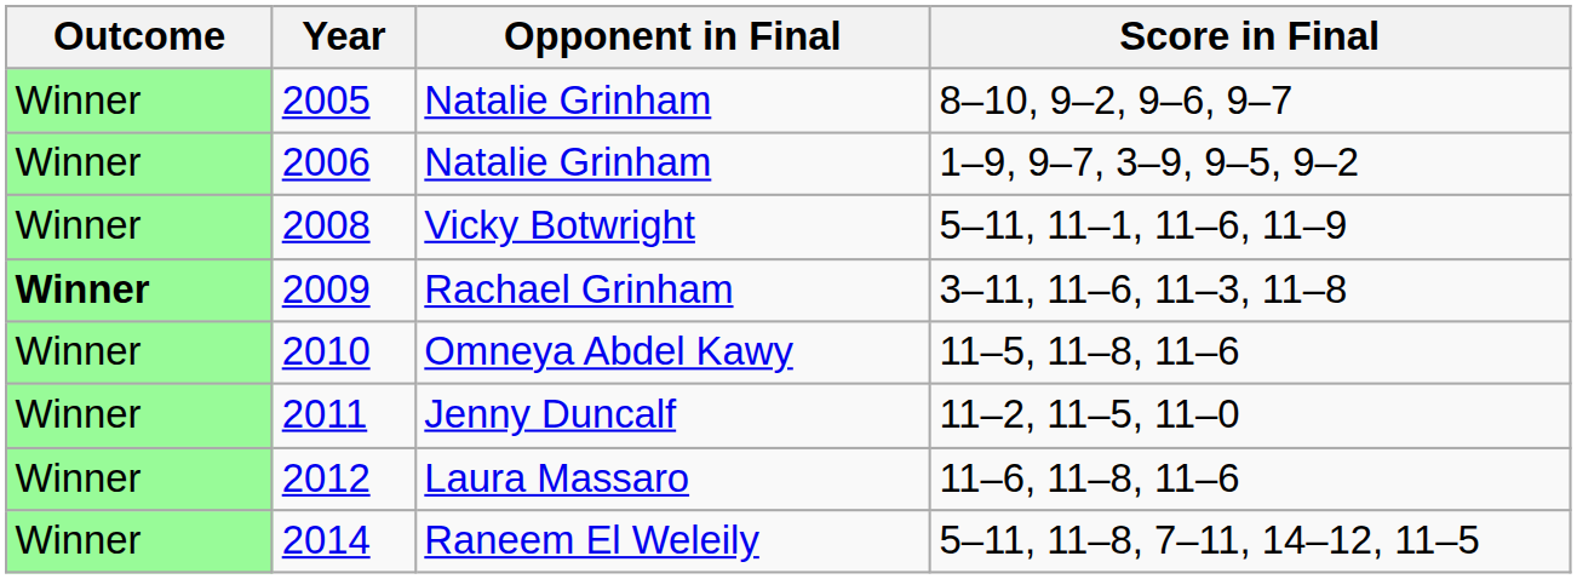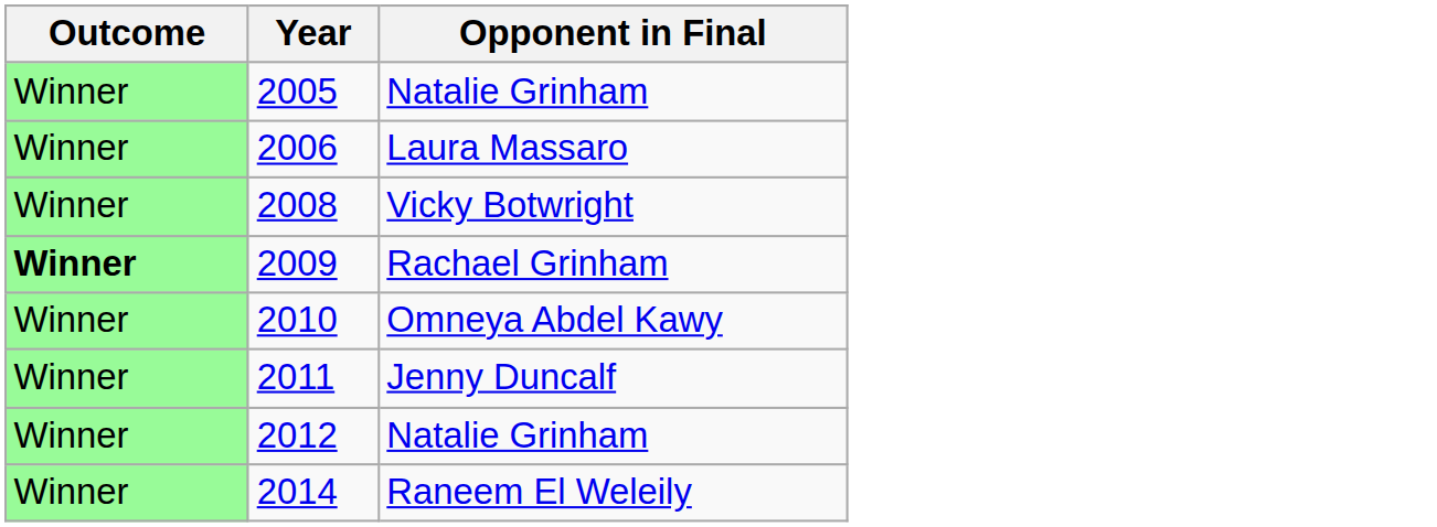 <table class="sortable wikitable">
 <tr>
 <th width="100">Outcome</th>
 <th width="50">Year</th>
 <th width="200">Opponent in Final</th>
-<th width="250">Score in Final</th>
 </tr>
 <tr>
 <td bgcolor="98FB98">Winner</td>
 <td><a href='#'>2005</a></td>
 <td> <a href='#'>Natalie Grinham</a></td>
-<td>8–10, 9–2, 9–6, 9–7</td>
 </tr>
 <tr>
 <td bgcolor="98FB98">Winner</td>
 <td><a href='#'>2006</a></td>
-<td> <a href='#'>Natalie Grinham</a></td>
-<td>1–9, 9–7, 3–9, 9–5, 9–2</td>
+<td> <a href='#'>Laura Massaro</a></td>
 </tr>
 <tr>
 <td bgcolor="98FB98">Winner</td>
 <td><a href='#'>2008</a></td>
 <td> <a href='#'>Vicky Botwright</a></td>
-<td>5–11, 11–1, 11–6, 11–9</td>
 </tr>
 <tr>
 <td bgcolor="98FB98"><strong>Winner</strong></td>
 <td><a href='#'>2009</a></td>
 <td> <a href='#'>Rachael Grinham</a></td>
-<td>3–11, 11–6, 11–3, 11–8</td>
 </tr>
 <tr>
 <td bgcolor="98FB98">Winner</td>
 <td><a href='#'>2010</a></td>
 <td> <a href='#'>Omneya Abdel Kawy</a></td>
-<td>11–5, 11–8, 11–6</td>
 </tr>
 <tr>
 <td bgcolor="98FB98">Winner</td>
 <td><a href='#'>2011</a></td>
 <td> <a href='#'>Jenny Duncalf</a></td>
-<td>11–2, 11–5, 11–0</td>
 </tr>
 <tr>
 <td bgcolor="98FB98">Winner</td>
 <td><a href='#'>2012</a></td>
-<td> <a href='#'>Laura Massaro</a></td>
-<td>11–6, 11–8, 11–6</td>
+<td> <a href='#'>Natalie Grinham</a></td>
 </tr>
 <tr>
 <td bgcolor="98FB98">Winner</td>
 <td><a href='#'>2014</a></td>
 <td> <a href='#'>Raneem El Weleily</a></td>
-<td>5–11, 11–8, 7–11, 14–12, 11–5</td>
 </tr>
 </table>
